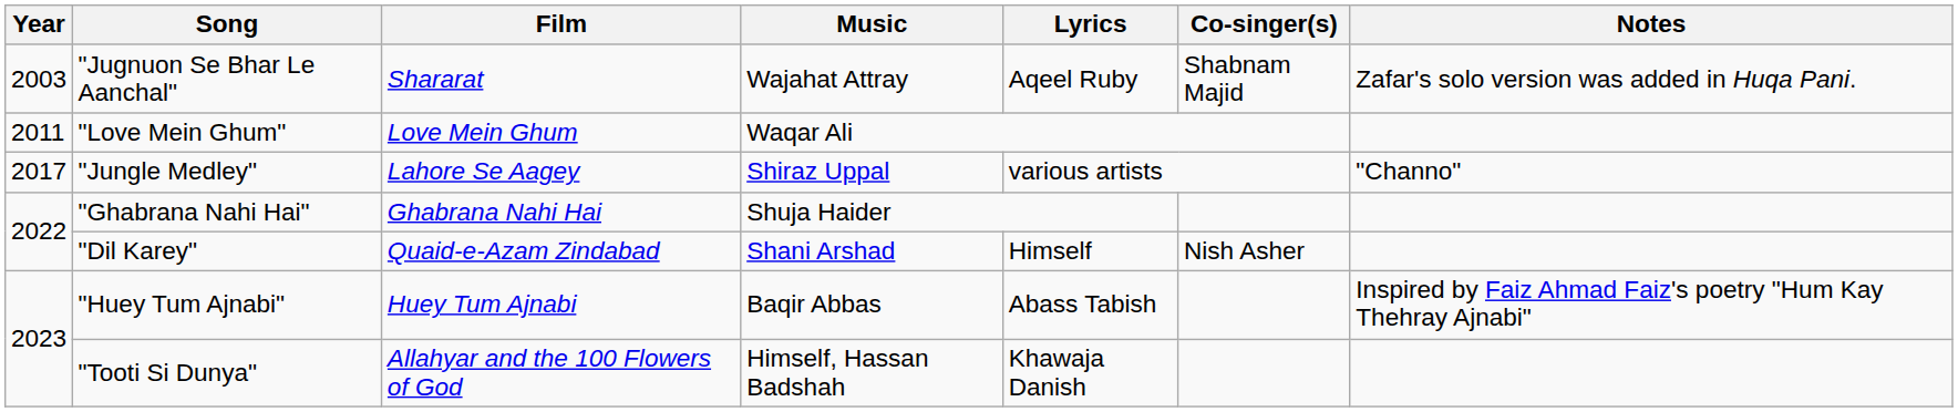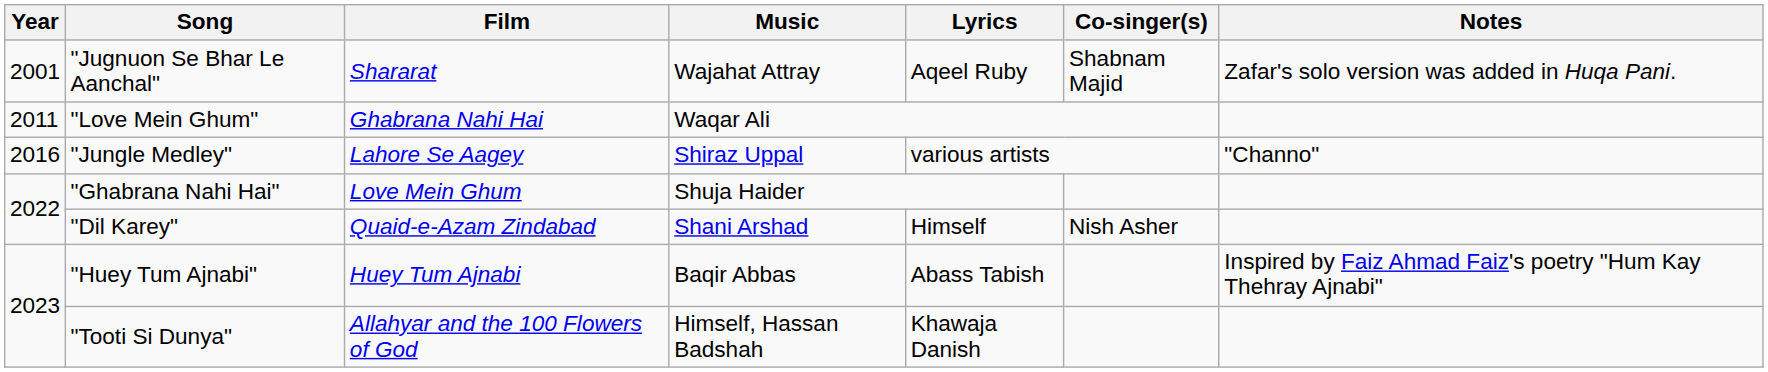 <table class="wikitable">
 <tr>
 <th>Year</th>
 <th>Song</th>
 <th>Film</th>
 <th>Music</th>
 <th>Lyrics</th>
 <th>Co-singer(s)</th>
 <th>Notes</th>
 </tr>
 <tr>
-<td>2003</td>
+<td>2001</td>
 <td>"Jugnuon Se Bhar Le Aanchal"</td>
 <td><em><a href='#'>Shararat</a></em></td>
 <td>Wajahat Attray</td>
 <td>Aqeel Ruby</td>
 <td>Shabnam Majid</td>
 <td>Zafar's solo version was added in <em>Huqa Pani</em>.</td>
 </tr>
 <tr>
 <td>2011</td>
 <td>"Love Mein Ghum"</td>
-<td><em><a href='#'>Love Mein Ghum</a></em></td>
+<td><em><a href='#'>Ghabrana Nahi Hai</a></em></td>
 <td colspan=3>Waqar Ali</td>
 <td></td>
 </tr>
 <tr>
-<td>2017</td>
+<td>2016</td>
 <td>"Jungle Medley"</td>
 <td><em><a href='#'>Lahore Se Aagey</a></em></td>
 <td><a href='#'>Shiraz Uppal</a></td>
 <td colspan=2>various artists</td>
 <td>"Channo"</td>
 </tr>
 <tr>
 <td rowspan=2>2022</td>
 <td>"Ghabrana Nahi Hai"</td>
-<td><em><a href='#'>Ghabrana Nahi Hai</a></em></td>
+<td><em><a href='#'>Love Mein Ghum</a></em></td>
 <td colspan=2>Shuja Haider</td>
 <td></td>
 <td></td>
 </tr>
 <tr>
 <td>"Dil Karey"</td>
 <td><em><a href='#'>Quaid-e-Azam Zindabad</a></em></td>
 <td><a href='#'>Shani Arshad</a></td>
 <td>Himself</td>
 <td>Nish Asher</td>
 <td></td>
 </tr>
 <tr>
 <td rowspan=2>2023</td>
 <td>"Huey Tum Ajnabi"</td>
 <td><em><a href='#'>Huey Tum Ajnabi</a></em></td>
 <td>Baqir Abbas</td>
 <td>Abass Tabish</td>
 <td></td>
 <td>Inspired by <a href='#'>Faiz Ahmad Faiz</a>'s poetry "Hum Kay Thehray Ajnabi"</td>
 </tr>
 <tr>
 <td>"Tooti Si Dunya"</td>
 <td><em><a href='#'>Allahyar and the 100 Flowers of God</a></em></td>
 <td>Himself, Hassan Badshah</td>
 <td>Khawaja Danish</td>
 <td></td>
 <td></td>
 </tr>
 </table>
